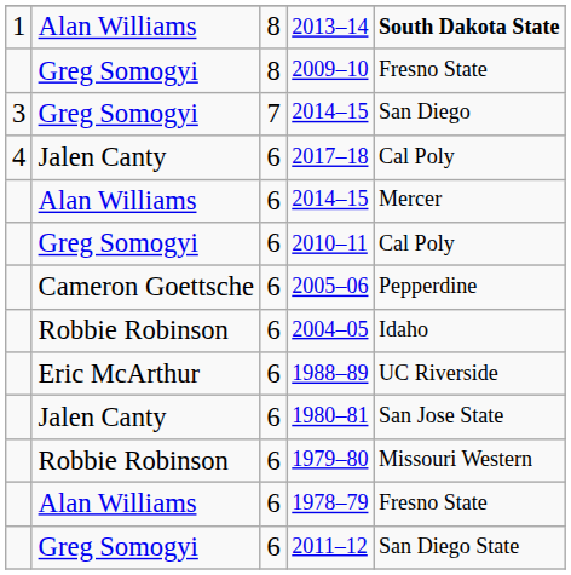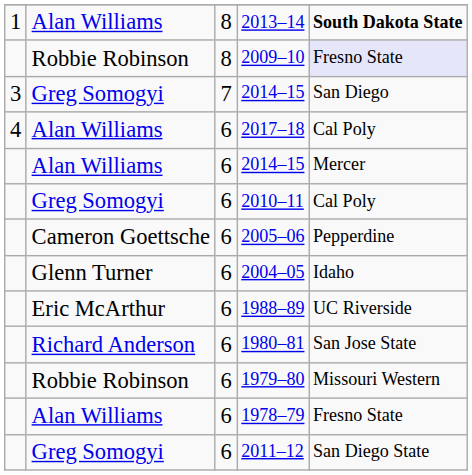 <table class="wikitable">
 <tr>
 </tr>
 <tr>
 <td>1</td>
 <td><a href='#'>Alan Williams</a></td>
 <td>8</td>
 <td style="font-size:80%;"><a href='#'>2013–14</a></td>
 <td style="font-size:80%;"><strong>South Dakota State</strong></td>
 </tr>
 <tr>
 <td></td>
-<td><a href='#'>Greg Somogyi</a></td>
+<td>Robbie Robinson</td>
 <td>8</td>
 <td style="font-size:80%;"><a href='#'>2009–10</a></td>
-<td style="font-size:80%;">Fresno State</td>
+<td style="background: lavender; font-size:80%;">Fresno State</td>
 </tr>
 <tr>
 <td>3</td>
 <td><a href='#'>Greg Somogyi</a></td>
 <td>7</td>
 <td style="font-size:80%;"><a href='#'>2014–15</a></td>
 <td style="font-size:80%;">San Diego</td>
 </tr>
 <tr>
 <td>4</td>
-<td>Jalen Canty</td>
+<td><a href='#'>Alan Williams</a></td>
 <td>6</td>
 <td style="font-size:80%;"><a href='#'>2017–18</a></td>
 <td style="font-size:80%;">Cal Poly</td>
 </tr>
 <tr>
 <td></td>
 <td><a href='#'>Alan Williams</a></td>
 <td>6</td>
 <td style="font-size:80%;"><a href='#'>2014–15</a></td>
 <td style="font-size:80%;">Mercer</td>
 </tr>
 <tr>
 <td></td>
 <td><a href='#'>Greg Somogyi</a></td>
 <td>6</td>
 <td style="font-size:80%;"><a href='#'>2010–11</a></td>
 <td style="font-size:80%;">Cal Poly</td>
 </tr>
 <tr>
 <td></td>
 <td>Cameron Goettsche</td>
 <td>6</td>
 <td style="font-size:80%;"><a href='#'>2005–06</a></td>
 <td style="font-size:80%;">Pepperdine</td>
 </tr>
 <tr>
 <td></td>
-<td>Robbie Robinson</td>
+<td>Glenn Turner</td>
 <td>6</td>
 <td style="font-size:80%;"><a href='#'>2004–05</a></td>
 <td style="font-size:80%;">Idaho</td>
 </tr>
 <tr>
 <td></td>
 <td>Eric McArthur</td>
 <td>6</td>
 <td style="font-size:80%;"><a href='#'>1988–89</a></td>
 <td style="font-size:80%;">UC Riverside</td>
 </tr>
 <tr>
 <td></td>
-<td>Jalen Canty</td>
+<td><a href='#'>Richard Anderson</a></td>
 <td>6</td>
 <td style="font-size:80%;"><a href='#'>1980–81</a></td>
 <td style="font-size:80%;">San Jose State</td>
 </tr>
 <tr>
 <td></td>
 <td>Robbie Robinson</td>
 <td>6</td>
 <td style="font-size:80%;"><a href='#'>1979–80</a></td>
 <td style="font-size:80%;">Missouri Western</td>
 </tr>
 <tr>
 <td></td>
 <td><a href='#'>Alan Williams</a></td>
 <td>6</td>
 <td style="font-size:80%;"><a href='#'>1978–79</a></td>
 <td style="font-size:80%;">Fresno State</td>
 </tr>
 <tr>
 <td></td>
 <td><a href='#'>Greg Somogyi</a></td>
 <td>6</td>
 <td style="font-size:80%;"><a href='#'>2011–12</a></td>
 <td style="font-size:80%;">San Diego State</td>
 </tr>
 </table>
